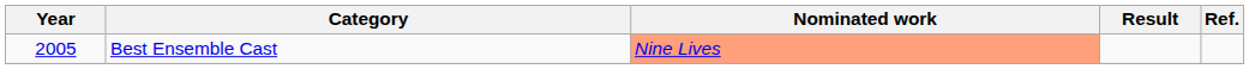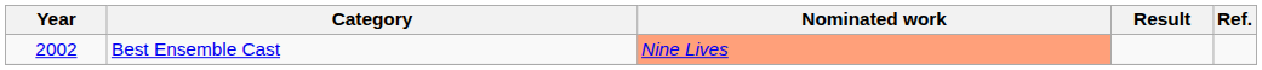 <table class=wikitable>
 <tr>
 <th scope="col" style="width:5em;">Year</th>
 <th scope="col" style="width:28em;">Category</th>
 <th scope="col" style="width:25em;">Nominated work</th>
 <th scope="col" style="width:5em;">Result</th>
 <th>Ref.</th>
 </tr>
 <tr>
-<td style="text-align:center;"><a href='#'>2005</a></td>
+<td style="text-align:center;"><a href='#'>2002</a></td>
 <td><a href='#'>Best Ensemble Cast</a></td>
 <td style="background: lightsalmon;"><em><a href='#'>Nine Lives</a></em></td>
 <td></td>
 <td></td>
 </tr>
 <tr>
 </tr>
 </table>
